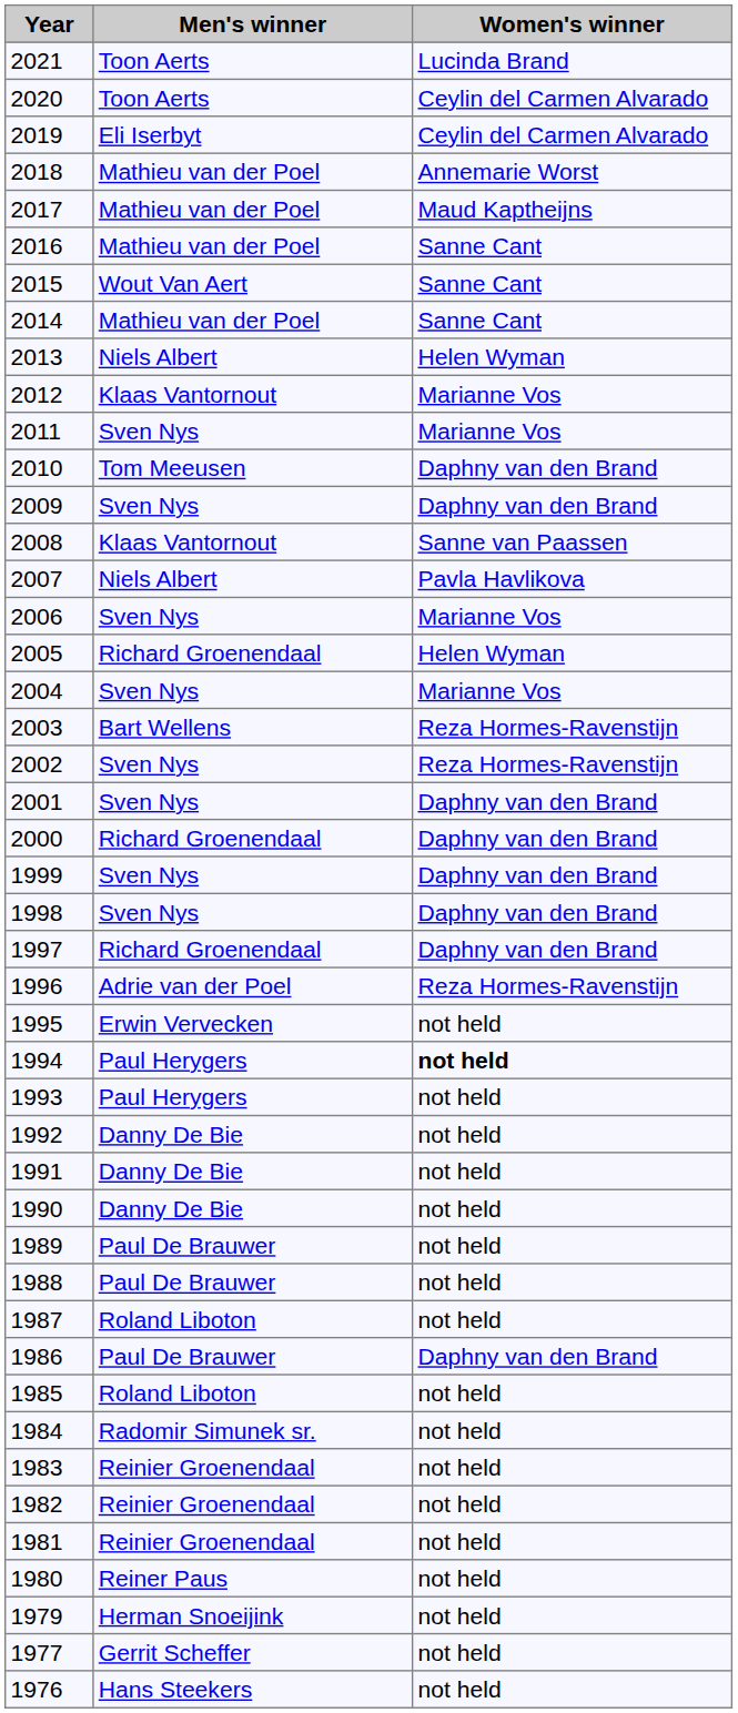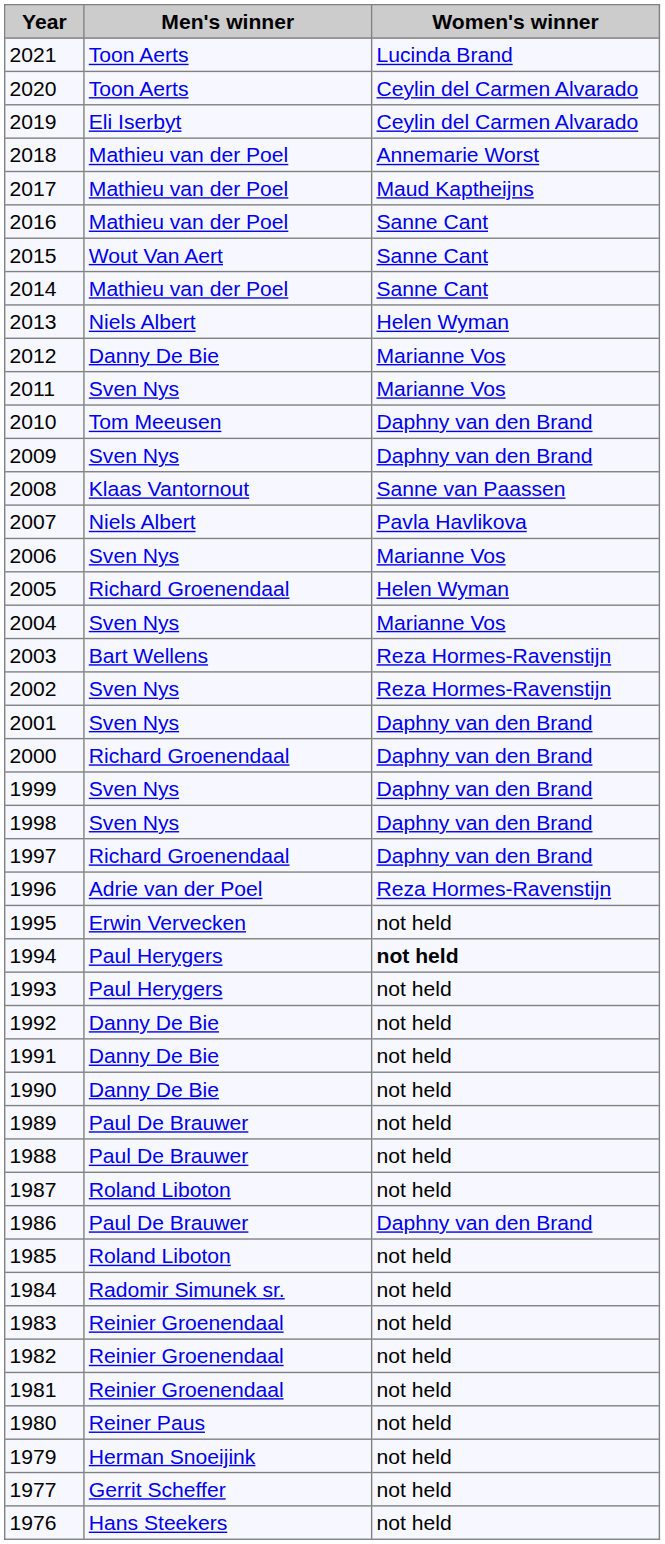 <table bgcolor="#f7f8ff" cellpadding="3" cellspacing="0" border="1" style="font-size: 95%; border: gray solid 1px; border-collapse: collapse;">
 <tr bgcolor="#CCCCCC">
 <td align="center" width="50"><strong>Year</strong></td>
 <td align="center" width="200"><strong>Men's winner</strong></td>
 <td align="center" width="200"><strong>Women's winner</strong></td>
 </tr>
 <tr align="left">
 <td>2021</td>
 <td> <a href='#'>Toon Aerts</a></td>
 <td> <a href='#'>Lucinda Brand</a></td>
 </tr>
 <tr align="left">
 <td>2020</td>
 <td> <a href='#'>Toon Aerts</a></td>
 <td> <a href='#'>Ceylin del Carmen Alvarado</a></td>
 </tr>
 <tr align="left">
 <td>2019</td>
 <td> <a href='#'>Eli Iserbyt</a></td>
 <td> <a href='#'>Ceylin del Carmen Alvarado</a></td>
 </tr>
 <tr align="left">
 <td>2018</td>
 <td> <a href='#'>Mathieu van der Poel</a></td>
 <td> <a href='#'>Annemarie Worst</a></td>
 </tr>
 <tr align="left">
 <td>2017</td>
 <td> <a href='#'>Mathieu van der Poel</a></td>
 <td> <a href='#'>Maud Kaptheijns</a></td>
 </tr>
 <tr align="left">
 <td>2016</td>
 <td> <a href='#'>Mathieu van der Poel</a></td>
 <td> <a href='#'>Sanne Cant</a></td>
 </tr>
 <tr align="left">
 <td>2015</td>
 <td> <a href='#'>Wout Van Aert</a></td>
 <td> <a href='#'>Sanne Cant</a></td>
 </tr>
 <tr align="left">
 <td>2014</td>
 <td> <a href='#'>Mathieu van der Poel</a></td>
 <td> <a href='#'>Sanne Cant</a></td>
 </tr>
 <tr align="left">
 <td>2013</td>
 <td> <a href='#'>Niels Albert</a></td>
 <td> <a href='#'>Helen Wyman</a></td>
 </tr>
 <tr align="left">
 <td>2012</td>
-<td> <a href='#'>Klaas Vantornout</a></td>
+<td> <a href='#'>Danny De Bie</a></td>
 <td> <a href='#'>Marianne Vos</a></td>
 </tr>
 <tr align="left">
 <td>2011</td>
 <td> <a href='#'>Sven Nys</a></td>
 <td> <a href='#'>Marianne Vos</a></td>
 </tr>
 <tr align="left">
 <td>2010</td>
 <td> <a href='#'>Tom Meeusen</a></td>
 <td> <a href='#'>Daphny van den Brand</a></td>
 </tr>
 <tr align="left">
 <td>2009</td>
 <td> <a href='#'>Sven Nys</a></td>
 <td> <a href='#'>Daphny van den Brand</a></td>
 </tr>
 <tr align="left">
 <td>2008</td>
 <td> <a href='#'>Klaas Vantornout</a></td>
 <td> <a href='#'>Sanne van Paassen</a></td>
 </tr>
 <tr align="left">
 <td>2007</td>
 <td> <a href='#'>Niels Albert</a></td>
 <td> <a href='#'>Pavla Havlikova</a></td>
 </tr>
 <tr align="left">
 <td>2006</td>
 <td> <a href='#'>Sven Nys</a></td>
 <td> <a href='#'>Marianne Vos</a></td>
 </tr>
 <tr align="left">
 <td>2005</td>
 <td> <a href='#'>Richard Groenendaal</a></td>
 <td> <a href='#'>Helen Wyman</a></td>
 </tr>
 <tr align="left">
 <td>2004</td>
 <td> <a href='#'>Sven Nys</a></td>
 <td> <a href='#'>Marianne Vos</a></td>
 </tr>
 <tr align="left">
 <td>2003</td>
 <td> <a href='#'>Bart Wellens</a></td>
 <td> <a href='#'>Reza Hormes-Ravenstijn</a></td>
 </tr>
 <tr align="left">
 <td>2002</td>
 <td> <a href='#'>Sven Nys</a></td>
 <td> <a href='#'>Reza Hormes-Ravenstijn</a></td>
 </tr>
 <tr align="left">
 <td>2001</td>
 <td> <a href='#'>Sven Nys</a></td>
 <td> <a href='#'>Daphny van den Brand</a></td>
 </tr>
 <tr align="left">
 <td>2000</td>
 <td> <a href='#'>Richard Groenendaal</a></td>
 <td> <a href='#'>Daphny van den Brand</a></td>
 </tr>
 <tr align="left">
 <td>1999</td>
 <td> <a href='#'>Sven Nys</a></td>
 <td> <a href='#'>Daphny van den Brand</a></td>
 </tr>
 <tr align="left">
 <td>1998</td>
 <td> <a href='#'>Sven Nys</a></td>
 <td> <a href='#'>Daphny van den Brand</a></td>
 </tr>
 <tr align="left">
 <td>1997</td>
 <td> <a href='#'>Richard Groenendaal</a></td>
 <td> <a href='#'>Daphny van den Brand</a></td>
 </tr>
 <tr align="left">
 <td>1996</td>
 <td> <a href='#'>Adrie van der Poel</a></td>
 <td> <a href='#'>Reza Hormes-Ravenstijn</a></td>
 </tr>
 <tr align="left">
 <td>1995</td>
 <td> <a href='#'>Erwin Vervecken</a></td>
 <td>not held</td>
 </tr>
 <tr align="left">
 <td>1994</td>
 <td> <a href='#'>Paul Herygers</a></td>
 <td><strong>not held</strong></td>
 </tr>
 <tr align="left">
 <td>1993</td>
 <td> <a href='#'>Paul Herygers</a></td>
 <td>not held</td>
 </tr>
 <tr align="left">
 <td>1992</td>
 <td> <a href='#'>Danny De Bie</a></td>
 <td>not held</td>
 </tr>
 <tr align="left">
 <td>1991</td>
 <td> <a href='#'>Danny De Bie</a></td>
 <td>not held</td>
 </tr>
 <tr align="left">
 <td>1990</td>
 <td> <a href='#'>Danny De Bie</a></td>
 <td>not held</td>
 </tr>
 <tr align="left">
 <td>1989</td>
 <td> <a href='#'>Paul De Brauwer</a></td>
 <td>not held</td>
 </tr>
 <tr align="left">
 <td>1988</td>
 <td> <a href='#'>Paul De Brauwer</a></td>
 <td>not held</td>
 </tr>
 <tr align="left">
 <td>1987</td>
 <td> <a href='#'>Roland Liboton</a></td>
 <td>not held</td>
 </tr>
 <tr align="left">
 <td>1986</td>
 <td> <a href='#'>Paul De Brauwer</a></td>
 <td> <a href='#'>Daphny van den Brand</a></td>
 </tr>
 <tr align="left">
 <td>1985</td>
 <td> <a href='#'>Roland Liboton</a></td>
 <td>not held</td>
 </tr>
 <tr align="left">
 <td>1984</td>
 <td> <a href='#'>Radomir Simunek sr.</a></td>
 <td>not held</td>
 </tr>
 <tr align="left">
 <td>1983</td>
 <td> <a href='#'>Reinier Groenendaal</a></td>
 <td>not held</td>
 </tr>
 <tr align="left">
 <td>1982</td>
 <td> <a href='#'>Reinier Groenendaal</a></td>
 <td>not held</td>
 </tr>
 <tr align="left">
 <td>1981</td>
 <td> <a href='#'>Reinier Groenendaal</a></td>
 <td>not held</td>
 </tr>
 <tr align="left">
 <td>1980</td>
 <td> <a href='#'>Reiner Paus</a></td>
 <td>not held</td>
 </tr>
 <tr align="left">
 <td>1979</td>
 <td> <a href='#'>Herman Snoeijink</a></td>
 <td>not held</td>
 </tr>
 <tr align="left">
 <td>1977</td>
 <td> <a href='#'>Gerrit Scheffer</a></td>
 <td>not held</td>
 </tr>
 <tr align="left">
 <td>1976</td>
 <td> <a href='#'>Hans Steekers</a></td>
 <td>not held</td>
 </tr>
 </table>
